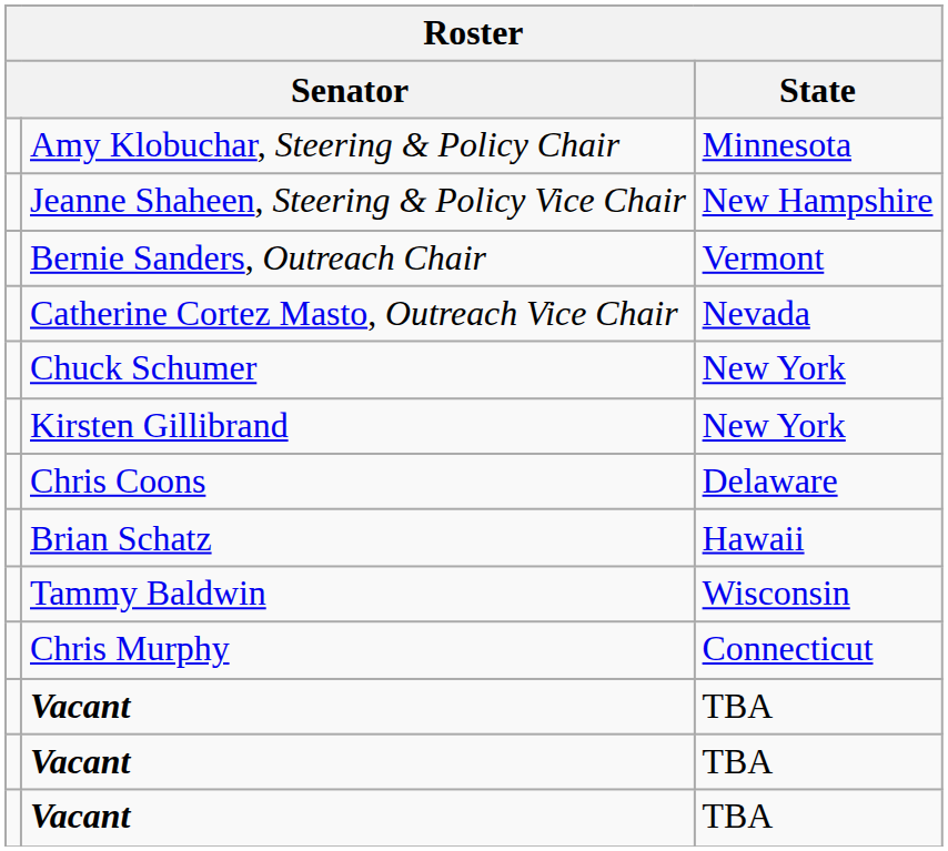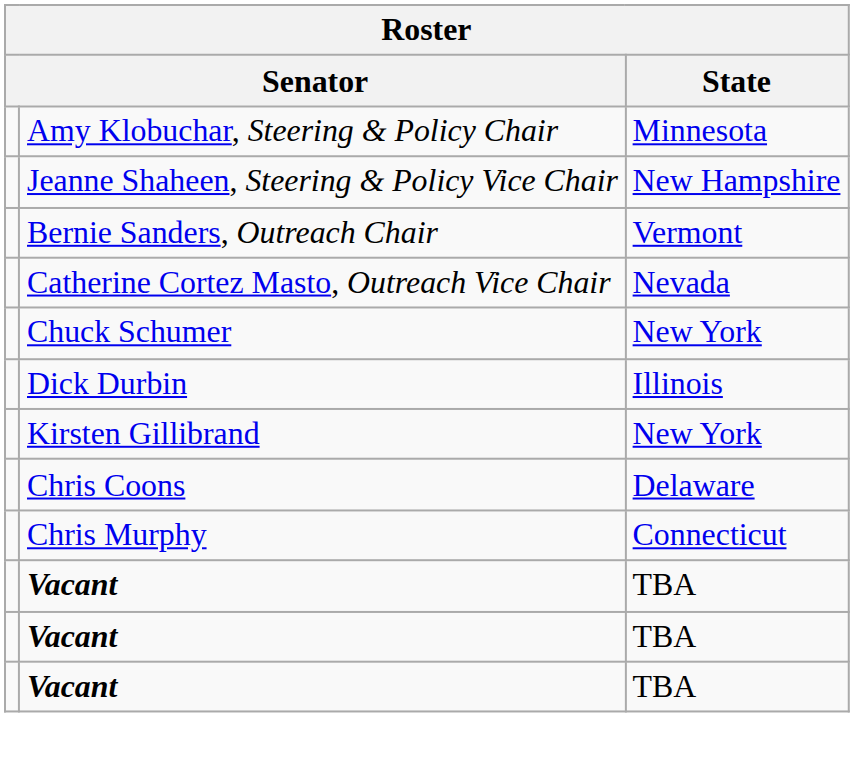 <table class="wikitable">
 <tr>
 <th colspan="3">Roster</th>
 </tr>
 <tr>
 <th colspan="2">Senator</th>
 <th>State</th>
 </tr>
 <tr>
 <td></td>
 <td><a href='#'>Amy Klobuchar</a>, <em>Steering & Policy Chair</em></td>
 <td><a href='#'>Minnesota</a></td>
 </tr>
 <tr>
 <td></td>
 <td><a href='#'>Jeanne Shaheen</a>, <em>Steering & Policy Vice Chair</em></td>
 <td><a href='#'>New Hampshire</a></td>
 </tr>
 <tr>
 <td></td>
 <td><a href='#'>Bernie Sanders</a>, <em>Outreach Chair</em></td>
 <td><a href='#'>Vermont</a></td>
 </tr>
 <tr>
 <td></td>
 <td><a href='#'>Catherine Cortez Masto</a>, <em>Outreach Vice Chair</em></td>
 <td><a href='#'>Nevada</a></td>
 </tr>
 <tr>
 <td></td>
 <td><a href='#'>Chuck Schumer</a></td>
 <td><a href='#'>New York</a></td>
 </tr>
 <tr>
 <td></td>
+<td><a href='#'>Dick Durbin</a></td>
+<td><a href='#'>Illinois</a></td>
+</tr>
+<tr>
+<td></td>
 <td><a href='#'>Kirsten Gillibrand</a></td>
 <td><a href='#'>New York</a></td>
 </tr>
 <tr>
 <td></td>
 <td><a href='#'>Chris Coons</a></td>
 <td><a href='#'>Delaware</a></td>
-</tr>
-<tr>
-<td></td>
-<td><a href='#'>Brian Schatz</a></td>
-<td><a href='#'>Hawaii</a></td>
-</tr>
-<tr>
-<td></td>
-<td><a href='#'>Tammy Baldwin</a></td>
-<td><a href='#'>Wisconsin</a></td>
 </tr>
 <tr>
 <td></td>
 <td><a href='#'>Chris Murphy</a></td>
 <td><a href='#'>Connecticut</a></td>
 </tr>
 <tr>
 <td></td>
 <td><strong><em>Vacant</em></strong></td>
 <td>TBA</td>
 </tr>
 <tr>
 <td></td>
 <td><strong><em>Vacant</em></strong></td>
 <td>TBA</td>
 </tr>
 <tr>
 <td></td>
 <td><strong><em>Vacant</em></strong></td>
 <td>TBA</td>
 </tr>
 </table>
